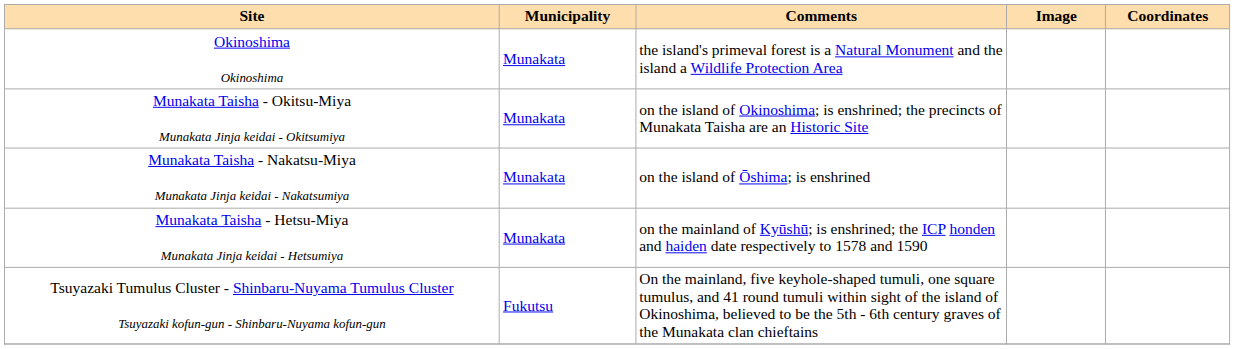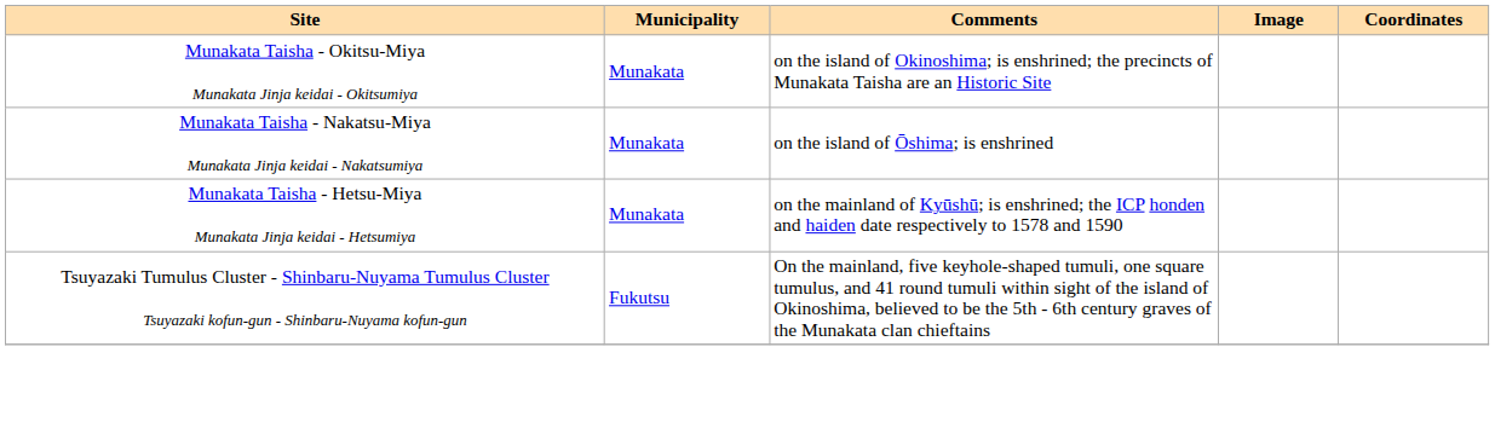 <table class="wikitable sortable"  width="100%" style="background:#ffffff;">
 <tr>
 <th width="40%" align="left" style="background:#ffdead;">Site</th>
 <th width="11%" align="left" style="background:#ffdead;">Municipality</th>
 <th width="30%" align="left" style="background:#ffdead;" class="unsortable">Comments</th>
 <th width="8%" align="left" style="background:#ffdead;" class="unsortable">Image</th>
 <th width="10%" align="left" style="background:#ffdead;" class="unsortable">Coordinates</th>
-</tr>
-<tr>
-<td align="center"><a href='#'>Okinoshima</a><br><br><small><em>Okinoshima</em></small></td>
-<td><a href='#'>Munakata</a></td>
-<td>the island's primeval forest is a <a href='#'>Natural Monument</a> and the island a <a href='#'>Wildlife Protection Area</a></td>
-<td></td>
-<td></td>
 </tr>
 <tr>
 <td align="center"><a href='#'>Munakata Taisha</a> - Okitsu-Miya<br><br><small><em>Munakata Jinja keidai - Okitsumiya</em></small></td>
 <td><a href='#'>Munakata</a></td>
 <td>on the island of <a href='#'>Okinoshima</a>;  is enshrined; the precincts of Munakata Taisha are an <a href='#'>Historic Site</a></td>
 <td></td>
 <td></td>
 </tr>
 <tr>
 <td align="center"><a href='#'>Munakata Taisha</a> - Nakatsu-Miya<br><br><small><em>Munakata Jinja keidai - Nakatsumiya</em></small></td>
 <td><a href='#'>Munakata</a></td>
 <td>on the island of <a href='#'>Ōshima</a>;  is enshrined</td>
 <td></td>
 <td></td>
 </tr>
 <tr>
 <td align="center"><a href='#'>Munakata Taisha</a> - Hetsu-Miya<br><br><small><em>Munakata Jinja keidai - Hetsumiya</em></small></td>
 <td><a href='#'>Munakata</a></td>
 <td>on the mainland of <a href='#'>Kyūshū</a>;  is enshrined; the <a href='#'>ICP</a> <a href='#'>honden</a> and <a href='#'>haiden</a> date respectively to 1578 and 1590</td>
 <td></td>
 <td></td>
 </tr>
 <tr>
 <td align="center">Tsuyazaki Tumulus Cluster - <a href='#'>Shinbaru-Nuyama Tumulus Cluster</a><br><br><small><em>Tsuyazaki kofun-gun - Shinbaru-Nuyama kofun-gun</em></small></td>
 <td><a href='#'>Fukutsu</a></td>
 <td>On the mainland, five keyhole-shaped tumuli, one square tumulus, and 41 round tumuli within sight of the island of Okinoshima, believed to be the 5th - 6th century graves of the Munakata clan chieftains</td>
 <td></td>
 <td></td>
 </tr>
 <tr>
 </tr>
 </table>
